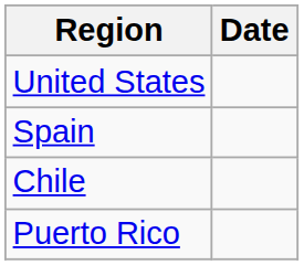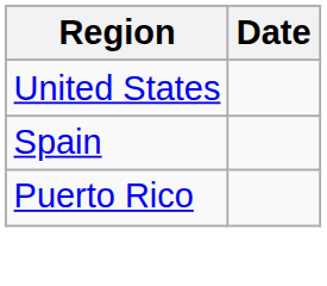 <table class="wikitable">
 <tr>
 <th>Region</th>
 <th>Date</th>
 </tr>
 <tr>
 <td><a href='#'>United States</a></td>
 <td></td>
 </tr>
 <tr>
 <td><a href='#'>Spain</a></td>
 <td></td>
 </tr>
 <tr>
-<td><a href='#'>Chile</a></td>
-<td></td>
-</tr>
-<tr>
 <td><a href='#'>Puerto Rico</a></td>
 <td></td>
 </tr>
 </table>
